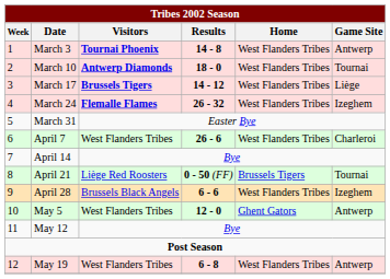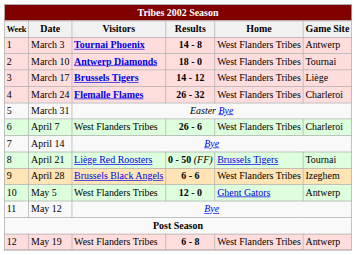 <table class="wikitable" style="font-size:90%">
 <tr>
 <th style="background-color:maroon; color:white;" colspan=7>Tribes 2002 Season</th>
 </tr>
 <tr>
 <th><small>Week</small></th>
 <th>Date</th>
 <th>Visitors</th>
 <th>Results</th>
 <th>Home</th>
 <th>Game Site</th>
 </tr>
 <tr width="23%" style="background: #ffdddd;">
 <td>1</td>
 <td>March 3</td>
 <td><strong><a href='#'>Tournai Phoenix</a></strong></td>
 <td align=center><strong>14 - 8</strong></td>
 <td>West Flanders Tribes</td>
 <td>Antwerp</td>
 </tr>
 <tr width="23%" style="background: #ffdddd;">
 <td>2</td>
 <td>March 10</td>
 <td><strong><a href='#'>Antwerp Diamonds</a></strong></td>
 <td align=center><strong>18 - 0</strong></td>
 <td>West Flanders Tribes</td>
 <td>Tournai</td>
 </tr>
 <tr width="23%" style="background: #ffdddd;">
 <td>3</td>
 <td>March 17</td>
 <td><strong><a href='#'>Brussels Tigers</a></strong></td>
 <td align=center><strong>14 - 12</strong></td>
 <td>West Flanders Tribes</td>
 <td>Liège</td>
 </tr>
 <tr width="23%" style="background: #ffdddd;">
 <td>4</td>
 <td>March 24</td>
 <td><strong><a href='#'>Flemalle Flames</a></strong></td>
 <td align=center><strong>26 - 32</strong></td>
 <td>West Flanders Tribes</td>
-<td>Izeghem</td>
+<td>Charleroi</td>
 </tr>
 <tr width="23%">
 <td>5</td>
 <td>March 31</td>
 <td colspan="5" align="center"><em>Easter <a href='#'>Bye</a></em></td>
 </tr>
 <tr width="23%" style="background: #ddffdd;">
 <td>6</td>
 <td>April 7</td>
 <td>West Flanders Tribes</td>
 <td align=center><strong>26 - 6</strong></td>
 <td>West Flanders Tribes</td>
 <td>Charleroi</td>
 </tr>
 <tr width="23%">
 <td>7</td>
 <td>April 14</td>
 <td colspan="5" align="center"><em><a href='#'>Bye</a></em></td>
 </tr>
 <tr width="23%" style="background: #ddffdd;">
 <td>8</td>
 <td>April 21</td>
 <td><a href='#'>Liège Red Roosters</a></td>
 <td align=center><strong>0 - 50</strong> <em>(FF)</em></td>
 <td><a href='#'>Brussels Tigers</a></td>
 <td>Tournai</td>
 </tr>
 <tr width="23%" style="background: #FFE4B5;">
 <td>9</td>
 <td>April 28</td>
 <td><a href='#'>Brussels Black Angels</a></td>
 <td align=center><strong>6 - 6</strong></td>
 <td>West Flanders Tribes</td>
 <td>Izeghem</td>
 </tr>
 <tr width="23%" style="background: #ddffdd;">
 <td>10</td>
 <td>May 5</td>
 <td>West Flanders Tribes</td>
 <td align=center><strong>12 - 0</strong></td>
 <td><a href='#'>Ghent Gators</a></td>
 <td>Antwerp</td>
 </tr>
 <tr width="23%">
 <td>11</td>
 <td>May 12</td>
 <td colspan="5" align="center"><em><a href='#'>Bye</a></em></td>
 </tr>
 <tr>
 <td colspan="8" align="center"><strong>Post Season</strong></td>
 </tr>
 <tr width="23%" style="background: #ffdddd;">
 <td>12</td>
 <td>May 19</td>
 <td>West Flanders Tribes</td>
 <td align=center><strong>6 - 8</strong></td>
 <td>West Flanders Tribes</td>
 <td>Antwerp</td>
 </tr>
 <tr>
 </tr>
 </table>
